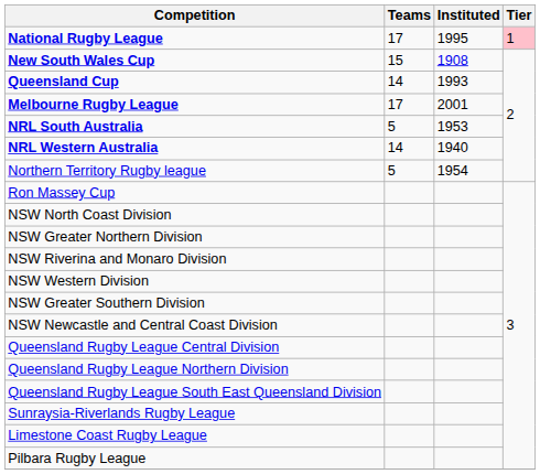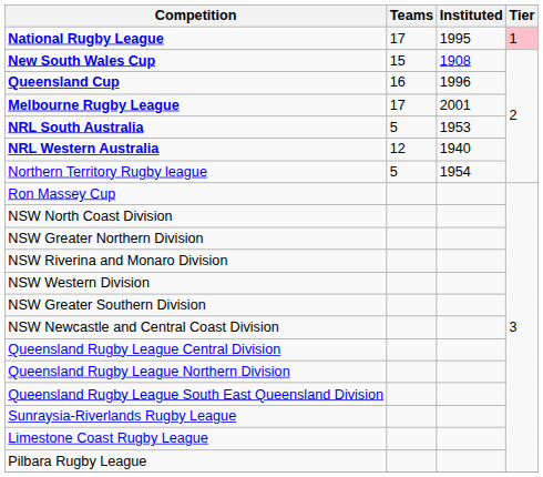 <table class="wikitable">
 <tr>
 <th>Competition</th>
 <th>Teams</th>
 <th>Instituted</th>
 <th>Tier</th>
 </tr>
 <tr>
 <td> <strong><a href='#'>National Rugby League</a></strong></td>
 <td>17</td>
 <td>1995</td>
 <td style="background: pink;">1</td>
 </tr>
 <tr>
 <td> <strong><a href='#'>New South Wales Cup</a></strong></td>
 <td>15</td>
 <td><a href='#'>1908</a></td>
 <td rowspan="6">2</td>
 </tr>
 <tr>
 <td> <strong><a href='#'>Queensland Cup</a></strong></td>
-<td>14</td>
-<td>1993</td>
+<td>16</td>
+<td>1996</td>
 </tr>
 <tr>
 <td> <strong><a href='#'>Melbourne Rugby League</a></strong></td>
 <td>17</td>
 <td>2001</td>
 </tr>
 <tr>
 <td> <strong><a href='#'>NRL South Australia</a></strong></td>
 <td>5</td>
 <td>1953</td>
 </tr>
 <tr>
 <td> <strong><a href='#'>NRL Western Australia</a></strong></td>
-<td>14</td>
+<td>12</td>
 <td>1940</td>
 </tr>
 <tr>
 <td> <a href='#'>Northern Territory Rugby league</a></td>
 <td>5</td>
 <td>1954</td>
 </tr>
 <tr>
 <td><a href='#'>Ron Massey Cup</a></td>
 <td></td>
 <td></td>
 <td rowspan="13">3</td>
 </tr>
 <tr>
 <td>NSW North Coast Division</td>
 <td></td>
 <td></td>
 </tr>
 <tr>
 <td>NSW Greater Northern Division</td>
 <td></td>
 <td></td>
 </tr>
 <tr>
 <td>NSW Riverina and Monaro Division</td>
 <td></td>
 <td></td>
 </tr>
 <tr>
 <td>NSW Western Division</td>
 <td></td>
 <td></td>
 </tr>
 <tr>
 <td>NSW Greater Southern Division</td>
 <td></td>
 <td></td>
 </tr>
 <tr>
 <td>NSW Newcastle and Central Coast Division</td>
 <td></td>
 <td></td>
 </tr>
 <tr>
 <td><a href='#'>Queensland Rugby League Central Division</a></td>
 <td></td>
 <td></td>
 </tr>
 <tr>
 <td><a href='#'>Queensland Rugby League Northern Division</a></td>
 <td></td>
 <td></td>
 </tr>
 <tr>
 <td><a href='#'>Queensland Rugby League South East Queensland Division</a></td>
 <td></td>
 <td></td>
 </tr>
 <tr>
 <td><a href='#'>Sunraysia-Riverlands Rugby League</a></td>
 <td></td>
 <td></td>
 </tr>
 <tr>
 <td><a href='#'>Limestone Coast Rugby League</a></td>
 <td></td>
 <td></td>
 </tr>
 <tr>
 <td>Pilbara Rugby League</td>
 <td></td>
 <td></td>
 </tr>
 <tr>
 </tr>
 </table>
